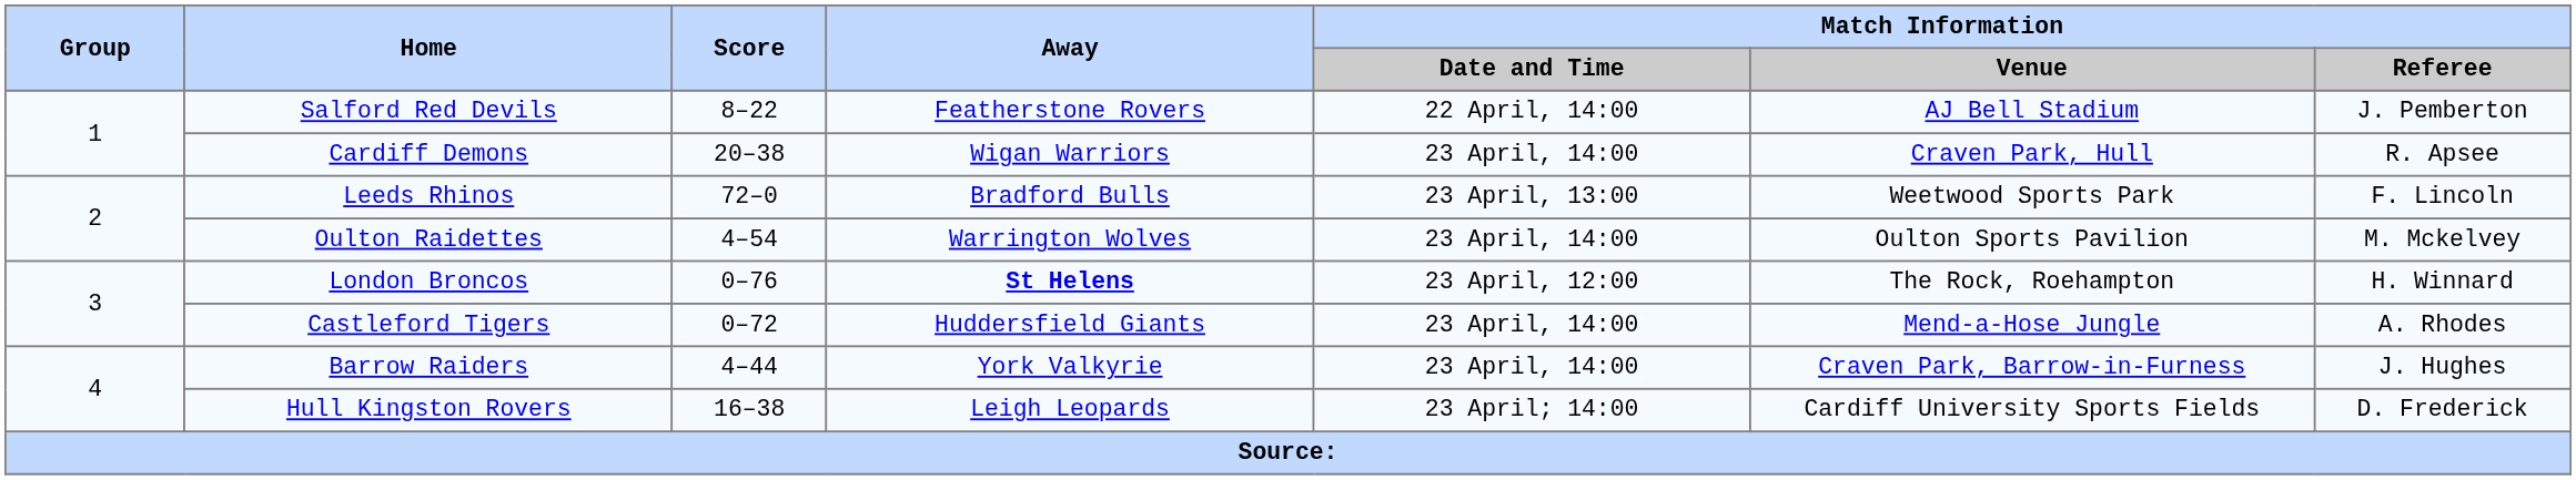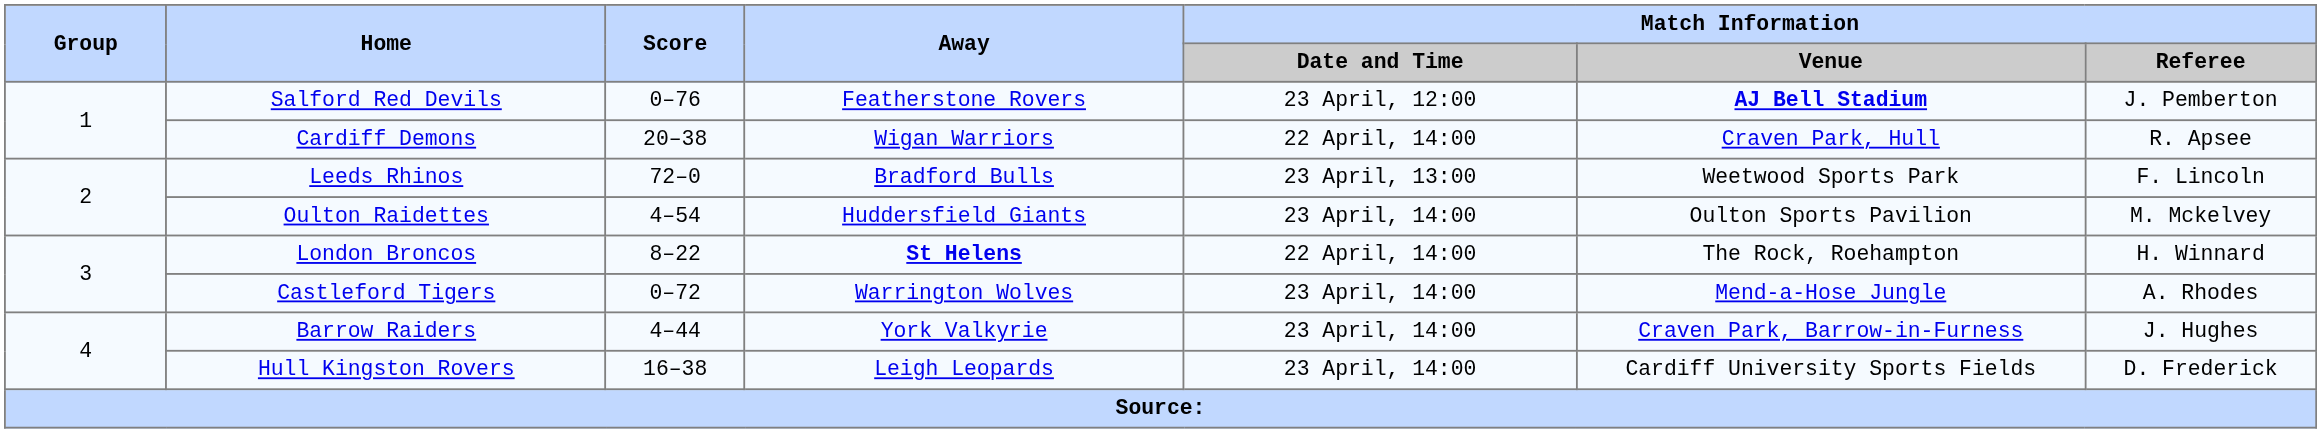 <table border=1 style="border-collapse:collapse; font-size:90%; text-align:center"; cellpadding=3 cellspacing=0 width=100%>
 <tr bgcolor="#c1d8ff">
 <th rowspan=2 width=7%>Group</th>
 <th rowspan=2 width=19%>Home</th>
 <th rowspan=2 width=6%>Score</th>
 <th rowspan=2 width=19%>Away</th>
 <th colspan=3>Match Information</th>
 </tr>
 <tr bgcolor="#cccccc">
 <th width=17%>Date and Time</th>
 <th width=22%>Venue</th>
 <th width=10%>Referee</th>
 </tr>
 <tr bgcolor=#f5faff>
 <td rowspan=2>1</td>
 <td><a href='#'>Salford Red Devils</a></td>
-<td>8–22</td>
+<td>0–76</td>
 <td><a href='#'>Featherstone Rovers</a></td>
-<td>22 April, 14:00</td>
-<td><a href='#'>AJ Bell Stadium</a></td>
+<td>23 April, 12:00</td>
+<td><strong><a href='#'>AJ Bell Stadium</a></strong></td>
 <td>J. Pemberton</td>
 </tr>
 <tr bgcolor=#f5faff>
 <td><a href='#'>Cardiff Demons</a></td>
 <td>20–38</td>
 <td><a href='#'>Wigan Warriors</a></td>
-<td>23 April, 14:00</td>
+<td>22 April, 14:00</td>
 <td><a href='#'>Craven Park, Hull</a></td>
 <td>R. Apsee</td>
 </tr>
 <tr bgcolor=#f5faff>
 <td rowspan=2>2</td>
 <td><a href='#'>Leeds Rhinos</a></td>
 <td>72–0</td>
 <td><a href='#'>Bradford Bulls</a></td>
 <td>23 April, 13:00</td>
 <td>Weetwood Sports Park</td>
 <td>F. Lincoln</td>
 </tr>
 <tr bgcolor=#f5faff>
 <td><a href='#'>Oulton Raidettes</a></td>
 <td>4–54</td>
-<td><a href='#'>Warrington Wolves</a></td>
+<td><a href='#'>Huddersfield Giants</a></td>
 <td>23 April, 14:00</td>
 <td>Oulton Sports Pavilion</td>
 <td>M. Mckelvey</td>
 </tr>
 <tr bgcolor=#f5faff>
 <td rowspan=2>3</td>
 <td><a href='#'>London Broncos</a></td>
-<td>0–76</td>
+<td>8–22</td>
 <td><strong><a href='#'>St Helens</a></strong></td>
-<td>23 April, 12:00</td>
+<td>22 April, 14:00</td>
 <td>The Rock, Roehampton</td>
 <td>H. Winnard</td>
 </tr>
 <tr bgcolor=#f5faff>
 <td><a href='#'>Castleford Tigers</a></td>
 <td>0–72</td>
-<td><a href='#'>Huddersfield Giants</a></td>
+<td><a href='#'>Warrington Wolves</a></td>
 <td>23 April, 14:00</td>
 <td><a href='#'>Mend-a-Hose Jungle</a></td>
 <td>A. Rhodes</td>
 </tr>
 <tr bgcolor=#f5faff>
 <td rowspan=2>4</td>
 <td><a href='#'>Barrow Raiders</a></td>
 <td>4–44</td>
 <td><a href='#'>York Valkyrie</a></td>
 <td>23 April, 14:00</td>
 <td><a href='#'>Craven Park, Barrow-in-Furness</a></td>
 <td>J. Hughes</td>
 </tr>
 <tr bgcolor=#f5faff>
 <td><a href='#'>Hull Kingston Rovers</a></td>
 <td>16–38</td>
 <td><a href='#'>Leigh Leopards</a></td>
-<td>23 April; 14:00</td>
+<td>23 April, 14:00</td>
 <td>Cardiff University Sports Fields</td>
 <td>D. Frederick</td>
 </tr>
 <tr bgcolor=#c1d8ff>
 <th colspan=7>Source:</th>
 </tr>
 </table>
